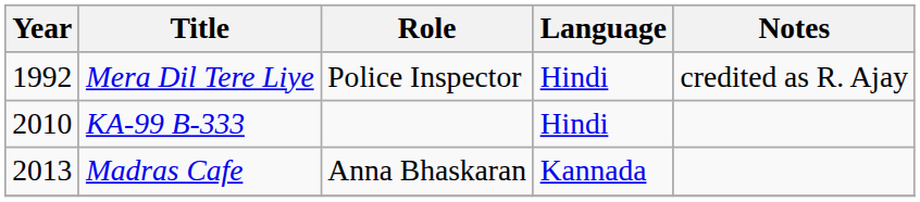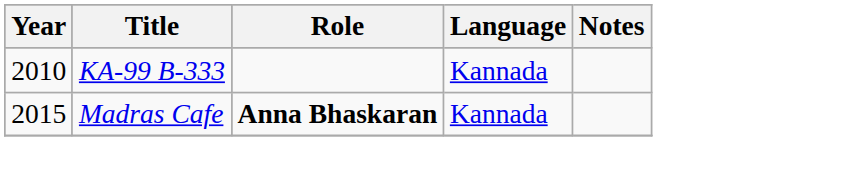 <table class="wikitable sortable">
 <tr>
 <th>Year</th>
 <th>Title</th>
 <th>Role</th>
 <th>Language</th>
 <th>Notes</th>
 </tr>
 <tr>
-<td>1992</td>
-<td><em><a href='#'>Mera Dil Tere Liye</a></em></td>
-<td>Police Inspector</td>
-<td><a href='#'>Hindi</a></td>
-<td>credited as R. Ajay</td>
-</tr>
-<tr>
 <td>2010</td>
 <td><em><a href='#'>KA-99 B-333</a></em></td>
 <td></td>
-<td><a href='#'>Hindi</a></td>
+<td><a href='#'>Kannada</a></td>
 <td></td>
 </tr>
 <tr>
-<td>2013</td>
+<td>2015</td>
 <td><em><a href='#'>Madras Cafe</a></em></td>
-<td>Anna Bhaskaran</td>
+<td><strong>Anna Bhaskaran</strong></td>
 <td><a href='#'>Kannada</a></td>
 <td></td>
 </tr>
 <tr>
 </tr>
 </table>
